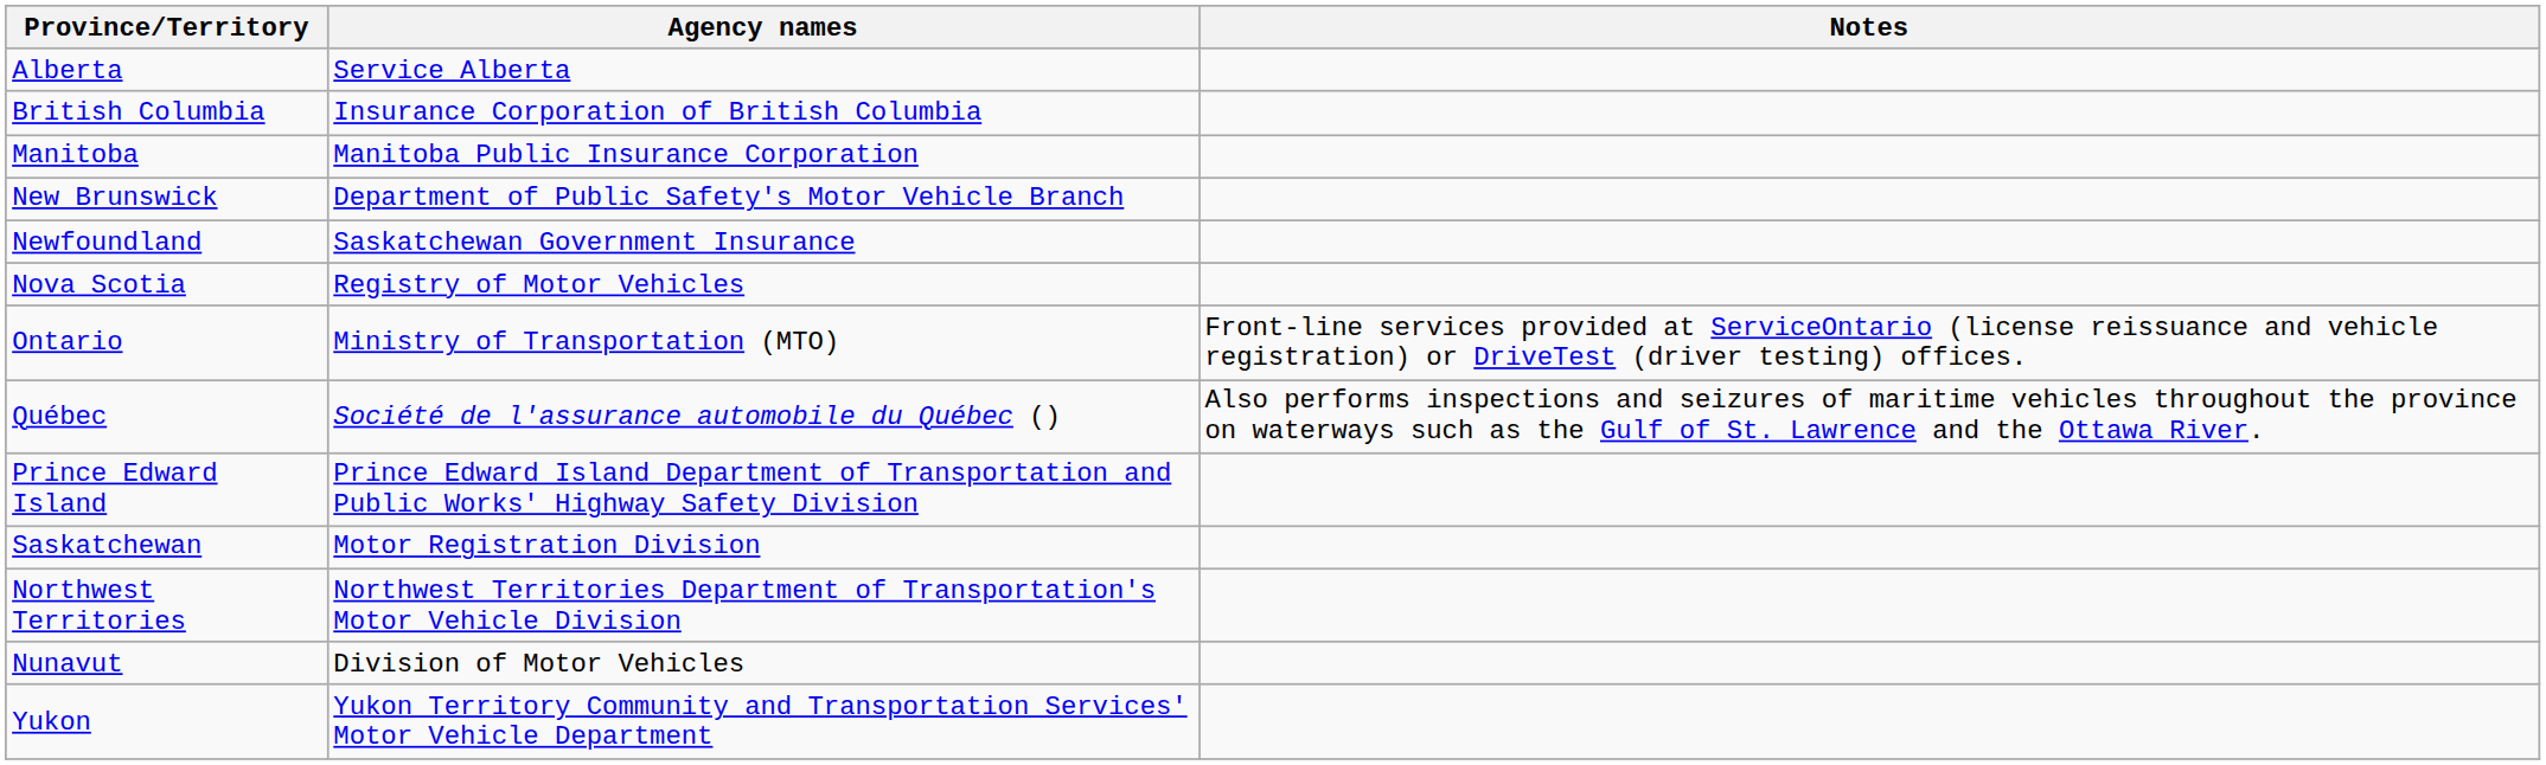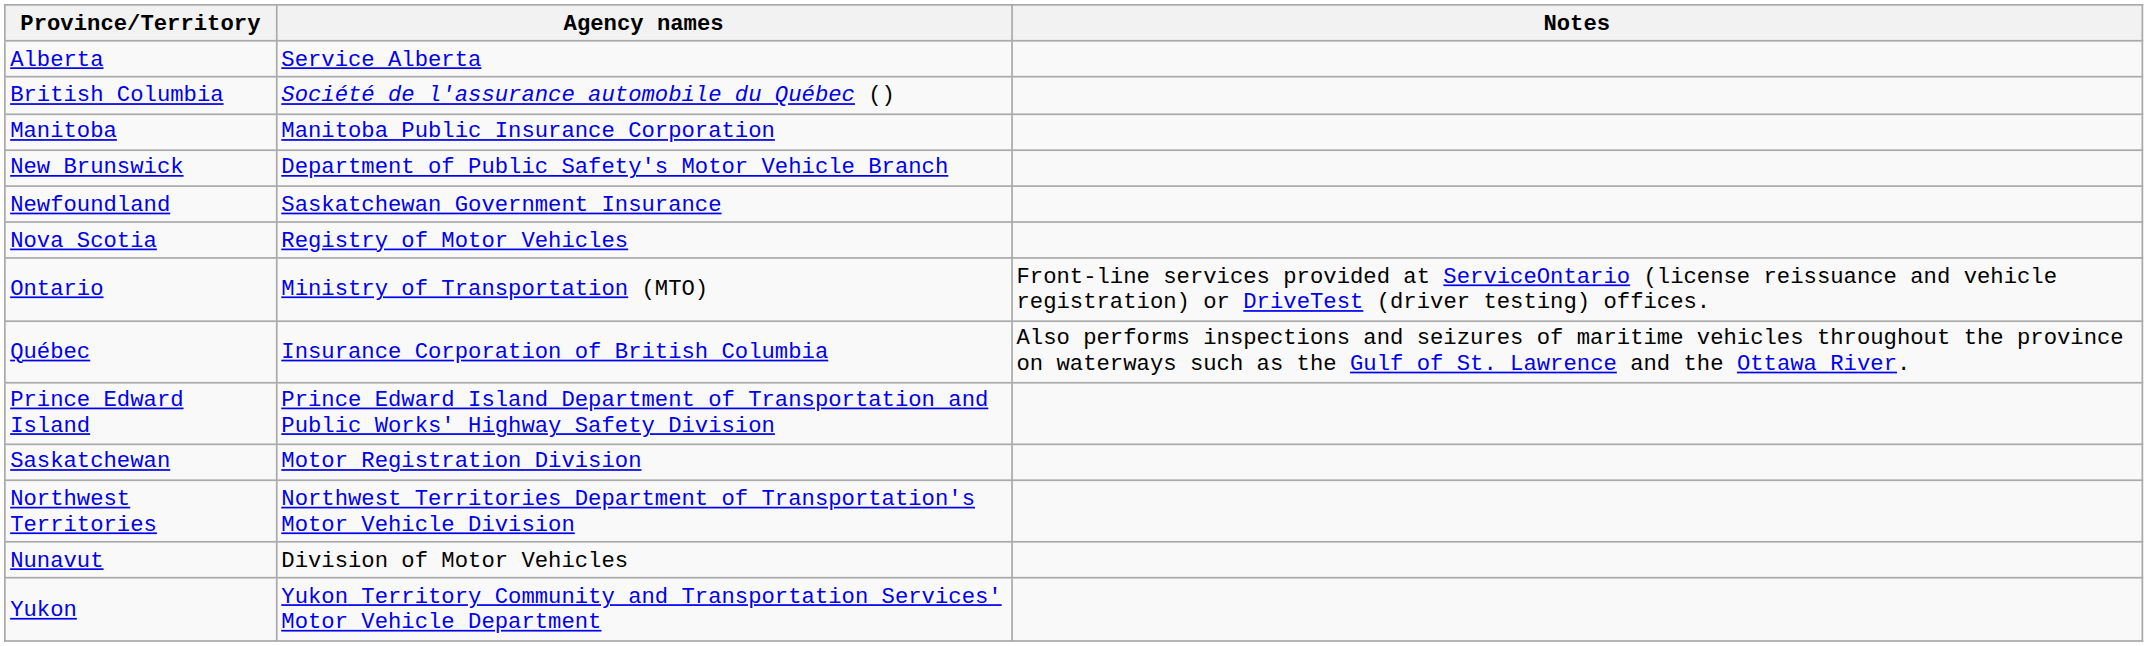 <table class="wikitable sortable sticky-header-multi">
 <tr>
 <th>Province/Territory</th>
 <th>Agency names</th>
 <th>Notes</th>
 </tr>
 <tr>
 <td><a href='#'>Alberta</a></td>
 <td><a href='#'>Service Alberta</a></td>
 <td></td>
 </tr>
 <tr>
 <td><a href='#'>British Columbia</a></td>
-<td><a href='#'>Insurance Corporation of British Columbia</a></td>
+<td><em><a href='#'>Société de l'assurance automobile du Québec</a></em> ()</td>
 <td></td>
 </tr>
 <tr>
 <td><a href='#'>Manitoba</a></td>
 <td><a href='#'>Manitoba Public Insurance Corporation</a></td>
 <td></td>
 </tr>
 <tr>
 <td><a href='#'>New Brunswick</a></td>
 <td><a href='#'>Department of Public Safety's Motor Vehicle Branch</a></td>
 <td></td>
 </tr>
 <tr>
 <td><a href='#'>Newfoundland</a></td>
 <td><a href='#'>Saskatchewan Government Insurance</a></td>
 <td></td>
 </tr>
 <tr>
 <td><a href='#'>Nova Scotia</a></td>
 <td><a href='#'>Registry of Motor Vehicles</a></td>
 <td></td>
 </tr>
 <tr>
 <td><a href='#'>Ontario</a></td>
 <td><a href='#'>Ministry of Transportation</a> (MTO)</td>
 <td>Front-line services provided at <a href='#'>ServiceOntario</a> (license reissuance and vehicle registration) or <a href='#'>DriveTest</a> (driver testing) offices.</td>
 </tr>
 <tr>
 <td><a href='#'>Québec</a></td>
-<td><em><a href='#'>Société de l'assurance automobile du Québec</a></em> ()</td>
+<td><a href='#'>Insurance Corporation of British Columbia</a></td>
 <td>Also performs inspections and seizures of maritime vehicles throughout the province on waterways such as the <a href='#'>Gulf of St. Lawrence</a> and the <a href='#'>Ottawa River</a>.</td>
 </tr>
 <tr>
 <td><a href='#'>Prince Edward Island</a></td>
 <td><a href='#'>Prince Edward Island Department of Transportation and Public Works' Highway Safety Division</a></td>
 <td></td>
 </tr>
 <tr>
 <td><a href='#'>Saskatchewan</a></td>
 <td><a href='#'>Motor Registration Division</a></td>
 <td></td>
 </tr>
 <tr>
 <td><a href='#'>Northwest Territories</a></td>
 <td><a href='#'>Northwest Territories Department of Transportation's Motor Vehicle Division</a></td>
 <td></td>
 </tr>
 <tr>
 <td><a href='#'>Nunavut</a></td>
 <td>Division of Motor Vehicles</td>
 <td></td>
 </tr>
 <tr>
 <td><a href='#'>Yukon</a></td>
 <td><a href='#'>Yukon Territory Community and Transportation Services' Motor Vehicle Department</a></td>
 <td></td>
 </tr>
 </table>
